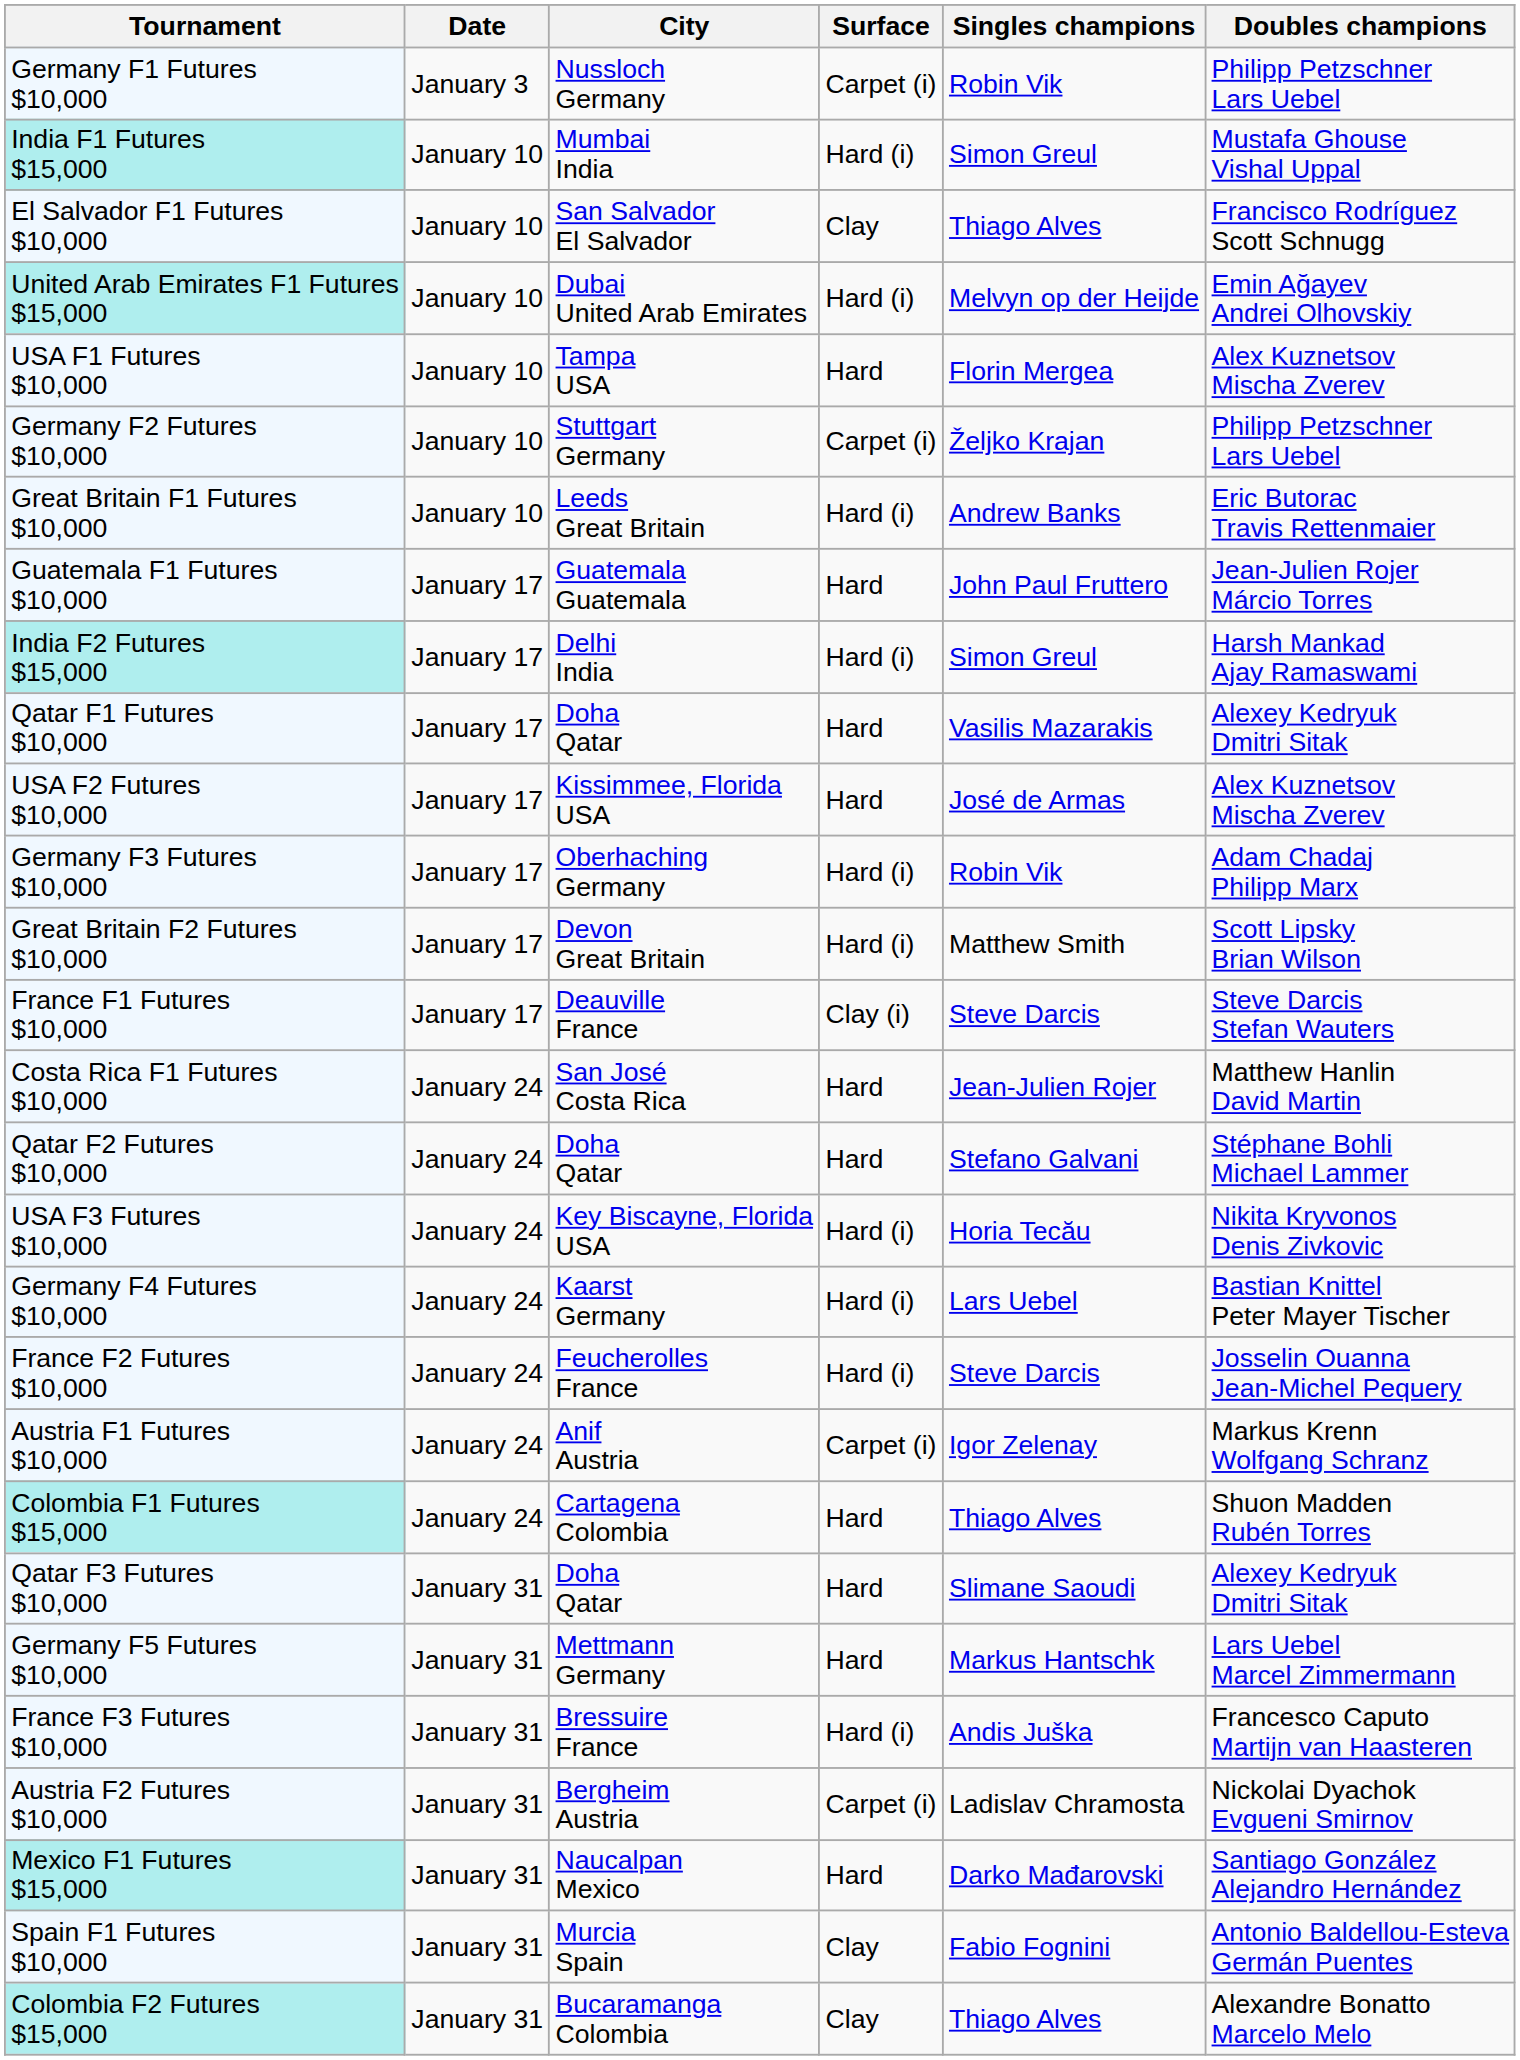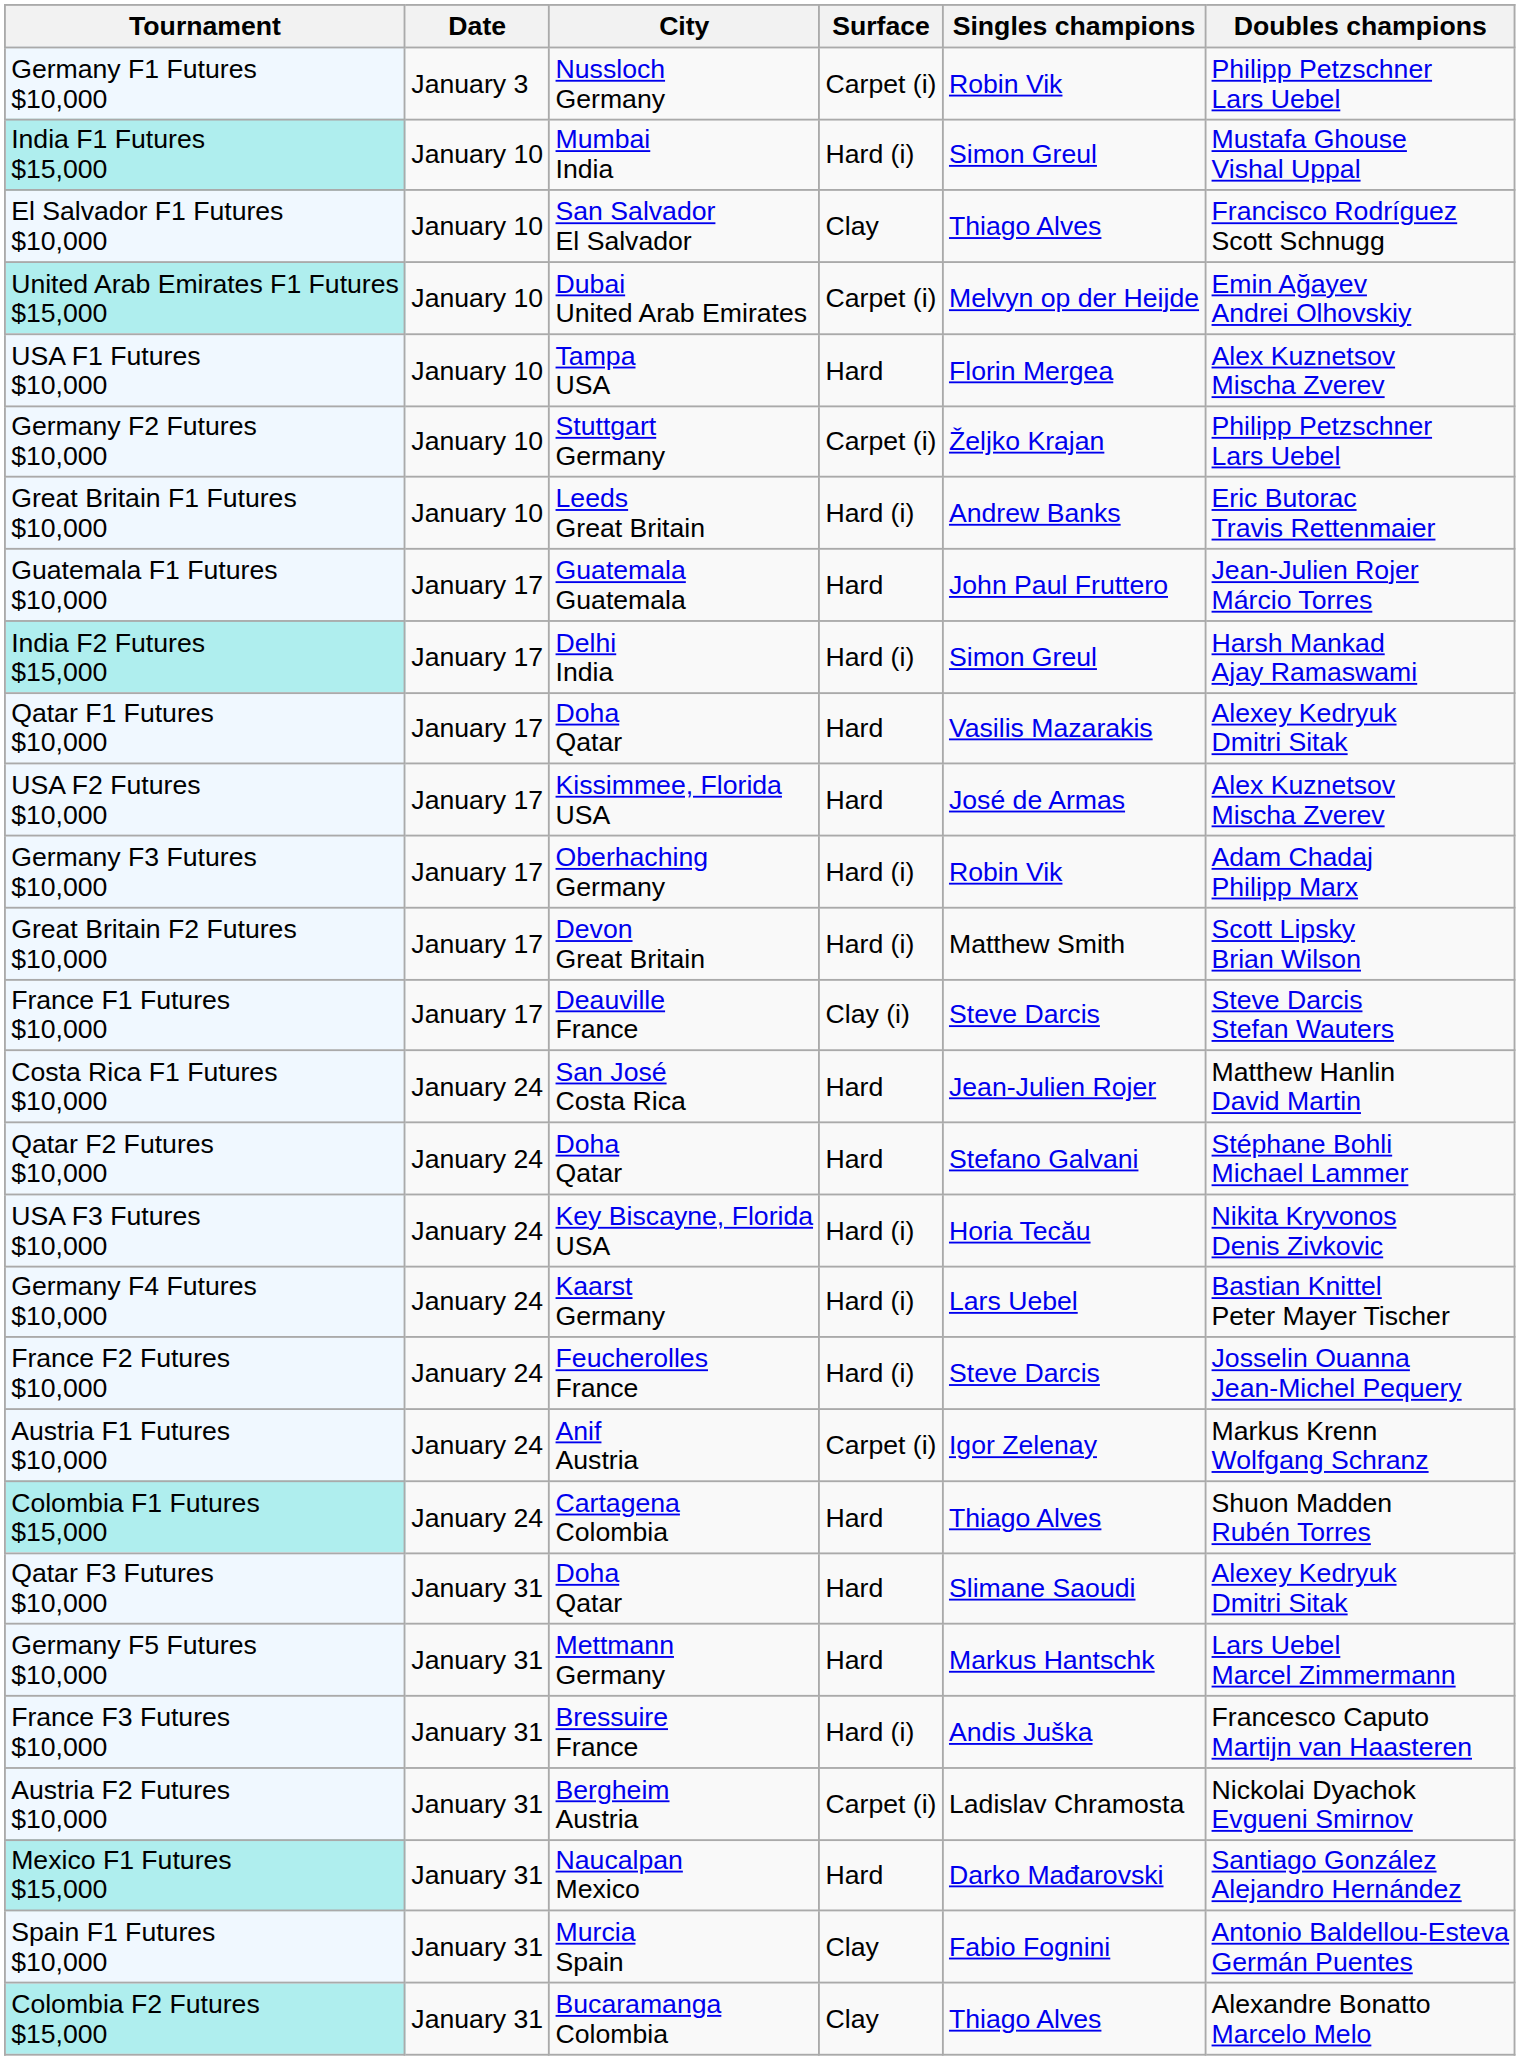 <table class="sortable wikitable" style="font-size:90%">
 <tr>
 <th>Tournament</th>
 <th>Date</th>
 <th>City</th>
 <th>Surface</th>
 <th>Singles champions</th>
 <th>Doubles champions</th>
 </tr>
 <tr>
 <td style="background:#f0f8ff;">Germany F1 Futures<br>$10,000</td>
 <td>January 3</td>
 <td><a href='#'>Nussloch</a><br>Germany</td>
 <td>Carpet (i)</td>
 <td> <a href='#'>Robin Vik</a></td>
 <td> <a href='#'>Philipp Petzschner</a><br> <a href='#'>Lars Uebel</a></td>
 </tr>
 <tr>
 <td style="background:#afeeee;">India F1 Futures<br>$15,000</td>
 <td>January 10</td>
 <td><a href='#'>Mumbai</a><br>India</td>
 <td>Hard (i)</td>
 <td> <a href='#'>Simon Greul</a></td>
 <td> <a href='#'>Mustafa Ghouse</a><br> <a href='#'>Vishal Uppal</a></td>
 </tr>
 <tr>
 <td style="background:#f0f8ff;">El Salvador F1 Futures<br>$10,000</td>
 <td>January 10</td>
 <td><a href='#'>San Salvador</a><br>El Salvador</td>
 <td>Clay</td>
 <td> <a href='#'>Thiago Alves</a></td>
 <td> <a href='#'>Francisco Rodríguez</a><br> Scott Schnugg</td>
 </tr>
 <tr>
 <td style="background:#afeeee;">United Arab Emirates F1 Futures<br>$15,000</td>
 <td>January 10</td>
 <td><a href='#'>Dubai</a><br>United Arab Emirates</td>
-<td>Hard (i)</td>
+<td>Carpet (i)</td>
 <td> <a href='#'>Melvyn op der Heijde</a></td>
 <td> <a href='#'>Emin Ağayev</a><br> <a href='#'>Andrei Olhovskiy</a></td>
 </tr>
 <tr>
 <td style="background:#f0f8ff;">USA F1 Futures<br>$10,000</td>
 <td>January 10</td>
 <td><a href='#'>Tampa</a><br>USA</td>
 <td>Hard</td>
 <td> <a href='#'>Florin Mergea</a></td>
 <td> <a href='#'>Alex Kuznetsov</a><br> <a href='#'>Mischa Zverev</a></td>
 </tr>
 <tr>
 <td style="background:#f0f8ff;">Germany F2 Futures<br>$10,000</td>
 <td>January 10</td>
 <td><a href='#'>Stuttgart</a><br>Germany</td>
 <td>Carpet (i)</td>
 <td> <a href='#'>Željko Krajan</a></td>
 <td> <a href='#'>Philipp Petzschner</a><br> <a href='#'>Lars Uebel</a></td>
 </tr>
 <tr>
 <td style="background:#f0f8ff;">Great Britain F1 Futures<br>$10,000</td>
 <td>January 10</td>
 <td><a href='#'>Leeds</a><br>Great Britain</td>
 <td>Hard (i)</td>
 <td> <a href='#'>Andrew Banks</a></td>
 <td> <a href='#'>Eric Butorac</a><br> <a href='#'>Travis Rettenmaier</a></td>
 </tr>
 <tr>
 <td style="background:#f0f8ff;">Guatemala F1 Futures<br>$10,000</td>
 <td>January 17</td>
 <td><a href='#'>Guatemala</a><br>Guatemala</td>
 <td>Hard</td>
 <td> <a href='#'>John Paul Fruttero</a></td>
 <td> <a href='#'>Jean-Julien Rojer</a><br> <a href='#'>Márcio Torres</a></td>
 </tr>
 <tr>
 <td style="background:#afeeee;">India F2 Futures<br>$15,000</td>
 <td>January 17</td>
 <td><a href='#'>Delhi</a><br>India</td>
 <td>Hard (i)</td>
 <td> <a href='#'>Simon Greul</a></td>
 <td> <a href='#'>Harsh Mankad</a><br> <a href='#'>Ajay Ramaswami</a></td>
 </tr>
 <tr>
 <td style="background:#f0f8ff;">Qatar F1 Futures<br>$10,000</td>
 <td>January 17</td>
 <td><a href='#'>Doha</a><br>Qatar</td>
 <td>Hard</td>
 <td> <a href='#'>Vasilis Mazarakis</a></td>
 <td> <a href='#'>Alexey Kedryuk</a><br> <a href='#'>Dmitri Sitak</a></td>
 </tr>
 <tr>
 <td style="background:#f0f8ff;">USA F2 Futures<br>$10,000</td>
 <td>January 17</td>
 <td><a href='#'>Kissimmee, Florida</a><br>USA</td>
 <td>Hard</td>
 <td> <a href='#'>José de Armas</a></td>
 <td> <a href='#'>Alex Kuznetsov</a><br> <a href='#'>Mischa Zverev</a></td>
 </tr>
 <tr>
 <td style="background:#f0f8ff;">Germany F3 Futures<br>$10,000</td>
 <td>January 17</td>
 <td><a href='#'>Oberhaching</a><br>Germany</td>
 <td>Hard (i)</td>
 <td> <a href='#'>Robin Vik</a></td>
 <td> <a href='#'>Adam Chadaj</a><br> <a href='#'>Philipp Marx</a></td>
 </tr>
 <tr>
 <td style="background:#f0f8ff;">Great Britain F2 Futures<br>$10,000</td>
 <td>January 17</td>
 <td><a href='#'>Devon</a><br>Great Britain</td>
 <td>Hard (i)</td>
 <td> Matthew Smith</td>
 <td> <a href='#'>Scott Lipsky</a><br> <a href='#'>Brian Wilson</a></td>
 </tr>
 <tr>
 <td style="background:#f0f8ff;">France F1 Futures<br>$10,000</td>
 <td>January 17</td>
 <td><a href='#'>Deauville</a><br>France</td>
 <td>Clay (i)</td>
 <td> <a href='#'>Steve Darcis</a></td>
 <td> <a href='#'>Steve Darcis</a><br> <a href='#'>Stefan Wauters</a></td>
 </tr>
 <tr>
 <td style="background:#f0f8ff;">Costa Rica F1 Futures<br>$10,000</td>
 <td>January 24</td>
 <td><a href='#'>San José</a><br>Costa Rica</td>
 <td>Hard</td>
 <td> <a href='#'>Jean-Julien Rojer</a></td>
 <td> Matthew Hanlin<br> <a href='#'>David Martin</a></td>
 </tr>
 <tr>
 <td style="background:#f0f8ff;">Qatar F2 Futures<br>$10,000</td>
 <td>January 24</td>
 <td><a href='#'>Doha</a><br>Qatar</td>
 <td>Hard</td>
 <td> <a href='#'>Stefano Galvani</a></td>
 <td> <a href='#'>Stéphane Bohli</a><br> <a href='#'>Michael Lammer</a></td>
 </tr>
 <tr>
 <td style="background:#f0f8ff;">USA F3 Futures<br>$10,000</td>
 <td>January 24</td>
 <td><a href='#'>Key Biscayne, Florida</a><br>USA</td>
 <td>Hard (i)</td>
 <td> <a href='#'>Horia Tecău</a></td>
 <td> <a href='#'>Nikita Kryvonos</a><br> <a href='#'>Denis Zivkovic</a></td>
 </tr>
 <tr>
 <td style="background:#f0f8ff;">Germany F4 Futures<br>$10,000</td>
 <td>January 24</td>
 <td><a href='#'>Kaarst</a><br>Germany</td>
 <td>Hard (i)</td>
 <td> <a href='#'>Lars Uebel</a></td>
 <td> <a href='#'>Bastian Knittel</a><br> Peter Mayer Tischer</td>
 </tr>
 <tr>
 <td style="background:#f0f8ff;">France F2 Futures<br>$10,000</td>
 <td>January 24</td>
 <td><a href='#'>Feucherolles</a><br>France</td>
 <td>Hard (i)</td>
 <td> <a href='#'>Steve Darcis</a></td>
 <td> <a href='#'>Josselin Ouanna</a><br> <a href='#'>Jean-Michel Pequery</a></td>
 </tr>
 <tr>
 <td style="background:#f0f8ff;">Austria F1 Futures<br>$10,000</td>
 <td>January 24</td>
 <td><a href='#'>Anif</a><br>Austria</td>
 <td>Carpet (i)</td>
 <td> <a href='#'>Igor Zelenay</a></td>
 <td> Markus Krenn<br> <a href='#'>Wolfgang Schranz</a></td>
 </tr>
 <tr>
 <td style="background:#afeeee;">Colombia F1 Futures<br>$15,000</td>
 <td>January 24</td>
 <td><a href='#'>Cartagena</a><br>Colombia</td>
 <td>Hard</td>
 <td> <a href='#'>Thiago Alves</a></td>
 <td> Shuon Madden<br> <a href='#'>Rubén Torres</a></td>
 </tr>
 <tr>
 <td style="background:#f0f8ff;">Qatar F3 Futures<br>$10,000</td>
 <td>January 31</td>
 <td><a href='#'>Doha</a><br>Qatar</td>
 <td>Hard</td>
 <td> <a href='#'>Slimane Saoudi</a></td>
 <td> <a href='#'>Alexey Kedryuk</a><br> <a href='#'>Dmitri Sitak</a></td>
 </tr>
 <tr>
 <td style="background:#f0f8ff;">Germany F5 Futures<br>$10,000</td>
 <td>January 31</td>
 <td><a href='#'>Mettmann</a><br>Germany</td>
 <td>Hard</td>
 <td> <a href='#'>Markus Hantschk</a></td>
 <td> <a href='#'>Lars Uebel</a><br> <a href='#'>Marcel Zimmermann</a></td>
 </tr>
 <tr>
 <td style="background:#f0f8ff;">France F3 Futures<br>$10,000</td>
 <td>January 31</td>
 <td><a href='#'>Bressuire</a><br>France</td>
 <td>Hard (i)</td>
 <td> <a href='#'>Andis Juška</a></td>
 <td> Francesco Caputo<br> <a href='#'>Martijn van Haasteren</a></td>
 </tr>
 <tr>
 <td style="background:#f0f8ff;">Austria F2 Futures<br>$10,000</td>
 <td>January 31</td>
 <td><a href='#'>Bergheim</a><br>Austria</td>
 <td>Carpet (i)</td>
 <td> Ladislav Chramosta</td>
 <td> Nickolai Dyachok<br> <a href='#'>Evgueni Smirnov</a></td>
 </tr>
 <tr>
 <td style="background:#afeeee;">Mexico F1 Futures<br>$15,000</td>
 <td>January 31</td>
 <td><a href='#'>Naucalpan</a><br>Mexico</td>
 <td>Hard</td>
 <td> <a href='#'>Darko Mađarovski</a></td>
 <td> <a href='#'>Santiago González</a><br> <a href='#'>Alejandro Hernández</a></td>
 </tr>
 <tr>
 <td style="background:#f0f8ff;">Spain F1 Futures<br>$10,000</td>
 <td>January 31</td>
 <td><a href='#'>Murcia</a><br>Spain</td>
 <td>Clay</td>
 <td> <a href='#'>Fabio Fognini</a></td>
 <td> <a href='#'>Antonio Baldellou-Esteva</a><br> <a href='#'>Germán Puentes</a></td>
 </tr>
 <tr>
 <td style="background:#afeeee;">Colombia F2 Futures<br>$15,000</td>
 <td>January 31</td>
 <td><a href='#'>Bucaramanga</a><br>Colombia</td>
 <td>Clay</td>
 <td> <a href='#'>Thiago Alves</a></td>
 <td> Alexandre Bonatto<br> <a href='#'>Marcelo Melo</a></td>
 </tr>
 </table>
